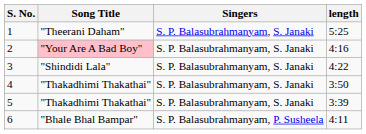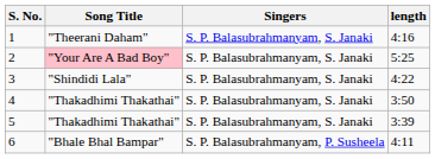 <table class="wikitable">
 <tr>
 <th>S. No.</th>
 <th>Song Title</th>
 <th>Singers</th>
 <th>length</th>
 </tr>
 <tr>
 <td>1</td>
 <td>"Theerani Daham"</td>
 <td><a href='#'>S. P. Balasubrahmanyam</a>, <a href='#'>S. Janaki</a></td>
-<td>5:25</td>
+<td>4:16</td>
 </tr>
 <tr>
 <td>2</td>
 <td style="background: pink;">"Your Are A Bad Boy"</td>
 <td>S. P. Balasubrahmanyam, S. Janaki</td>
-<td>4:16</td>
+<td>5:25</td>
 </tr>
 <tr>
 <td>3</td>
 <td>"Shindidi Lala"</td>
 <td>S. P. Balasubrahmanyam, S. Janaki</td>
 <td>4:22</td>
 </tr>
 <tr>
 <td>4</td>
 <td>"Thakadhimi Thakathai"</td>
 <td>S. P. Balasubrahmanyam, S. Janaki</td>
 <td>3:50</td>
 </tr>
 <tr>
 <td>5</td>
 <td>"Thakadhimi Thakathai"</td>
 <td>S. P. Balasubrahmanyam, S. Janaki</td>
 <td>3:39</td>
 </tr>
 <tr>
 <td>6</td>
 <td>"Bhale Bhal Bampar"</td>
 <td>S. P. Balasubrahmanyam, <a href='#'>P. Susheela</a></td>
 <td>4:11</td>
 </tr>
 </table>
